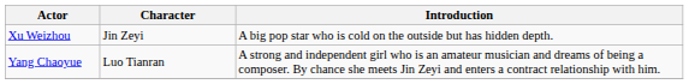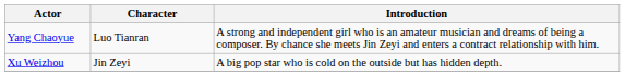 <table class="wikitable">
 <tr>
 <th style="width:14%">Actor</th>
 <th style="width:20%">Character</th>
 <th>Introduction</th>
 </tr>
 <tr>
+<td><a href='#'>Yang Chaoyue</a></td>
+<td>Luo Tianran</td>
+<td>A strong and independent girl who is an amateur musician and dreams of being a composer. By chance she meets Jin Zeyi and enters a contract relationship with him.</td>
+</tr>
+<tr>
 <td><a href='#'>Xu Weizhou</a></td>
 <td>Jin Zeyi</td>
 <td>A big pop star who is cold on the outside but has hidden depth.</td>
 </tr>
 <tr>
-<td><a href='#'>Yang Chaoyue</a></td>
-<td>Luo Tianran</td>
-<td>A strong and independent girl who is an amateur musician and dreams of being a composer. By chance she meets Jin Zeyi and enters a contract relationship with him.</td>
-</tr>
-<tr>
 </tr>
 </table>
